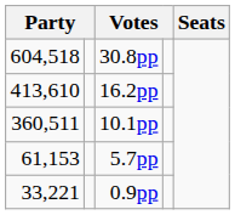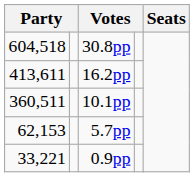 <table class=wikitable style="text-align:right;">
 <tr>
 <th colspan=2>Party</th>
 <th colspan=3>Votes</th>
 <th>Seats</th>
 </tr>
 <tr>
 <td>604,518</td>
 <td></td>
 <td> 30.8<a href='#'>pp</a></td>
 <td style="text-align:center;"></td>
 </tr>
 <tr>
-<td>413,610</td>
+<td>413,611</td>
 <td></td>
 <td> 16.2<a href='#'>pp</a></td>
 <td style="text-align:center;"></td>
 </tr>
 <tr>
 <td>360,511</td>
 <td></td>
 <td> 10.1<a href='#'>pp</a></td>
 <td style="text-align:center;"></td>
 </tr>
 <tr>
-<td>61,153</td>
+<td>62,153</td>
 <td></td>
 <td> 5.7<a href='#'>pp</a></td>
 <td style="text-align:center;"></td>
 </tr>
 <tr>
 <td>33,221</td>
 <td></td>
 <td> 0.9<a href='#'>pp</a></td>
 <td style="text-align:center;"></td>
 </tr>
 </table>
